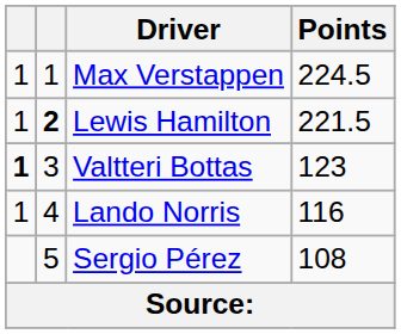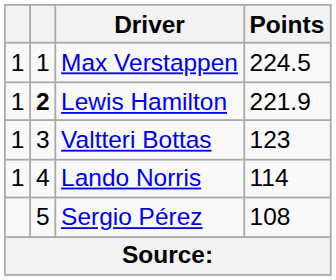 <table class="wikitable" style="font-size: 85%;">
 <tr>
 <th scope="col"></th>
 <th scope="col"></th>
 <th scope="col">Driver</th>
 <th scope="col">Points</th>
 </tr>
 <tr>
 <td align="left"> 1</td>
 <td align="center">1</td>
 <td> <a href='#'>Max Verstappen</a></td>
 <td align="left">224.5</td>
 </tr>
 <tr>
 <td align="left"> 1</td>
 <td align="center"><strong>2</strong></td>
 <td> <a href='#'>Lewis Hamilton</a></td>
-<td align="left">221.5</td>
+<td align="left">221.9</td>
 </tr>
 <tr>
-<td align="left"><strong> 1</strong></td>
+<td align="left"> 1</td>
 <td align="center">3</td>
 <td> <a href='#'>Valtteri Bottas</a></td>
 <td align="left">123</td>
 </tr>
 <tr>
 <td align="left"> 1</td>
 <td align="center">4</td>
 <td> <a href='#'>Lando Norris</a></td>
-<td align="left">116</td>
+<td align="left">114</td>
 </tr>
 <tr>
 <td align="left"></td>
 <td align="center">5</td>
 <td> <a href='#'>Sergio Pérez</a></td>
 <td align="left">108</td>
 </tr>
 <tr>
 <th colspan=4>Source:</th>
 </tr>
 </table>
